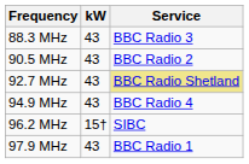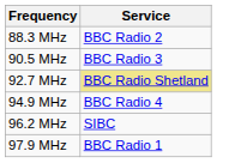 <table class="wikitable sortable">
 <tr>
 <th>Frequency</th>
-<th>kW</th>
 <th>Service</th>
 </tr>
 <tr>
 <td>88.3 MHz</td>
-<td>43</td>
+<td><a href='#'>BBC Radio 2</a></td>
+</tr>
+<tr>
+<td>90.5 MHz</td>
 <td><a href='#'>BBC Radio 3</a></td>
 </tr>
 <tr>
-<td>90.5 MHz</td>
-<td>43</td>
-<td><a href='#'>BBC Radio 2</a></td>
-</tr>
-<tr>
 <td>92.7 MHz</td>
-<td>43</td>
 <td style="background: khaki;"><a href='#'>BBC Radio Shetland</a></td>
 </tr>
 <tr>
 <td>94.9 MHz</td>
-<td>43</td>
 <td><a href='#'>BBC Radio 4</a></td>
 </tr>
 <tr>
 <td>96.2 MHz</td>
-<td>15†</td>
 <td><a href='#'>SIBC</a></td>
 </tr>
 <tr>
 <td>97.9 MHz</td>
-<td>43</td>
 <td><a href='#'>BBC Radio 1</a></td>
 </tr>
 </table>
